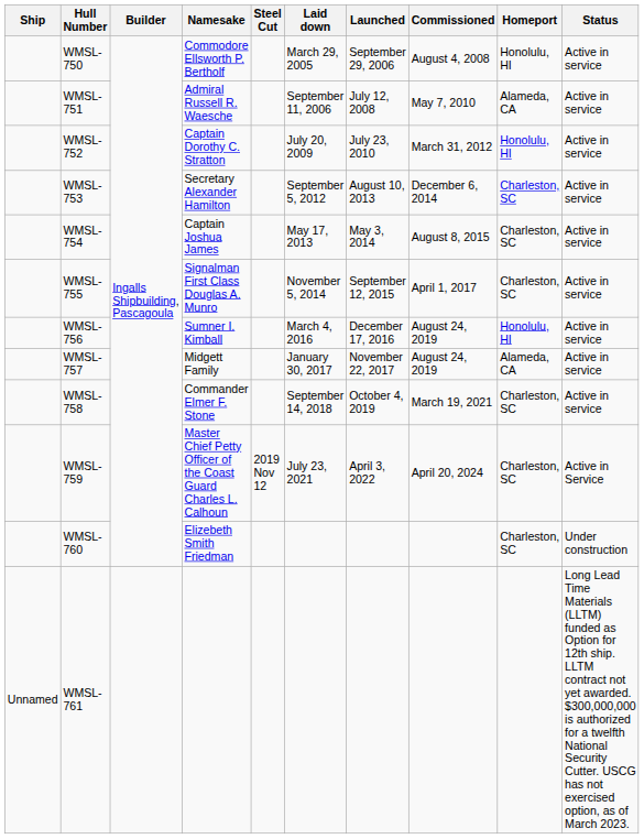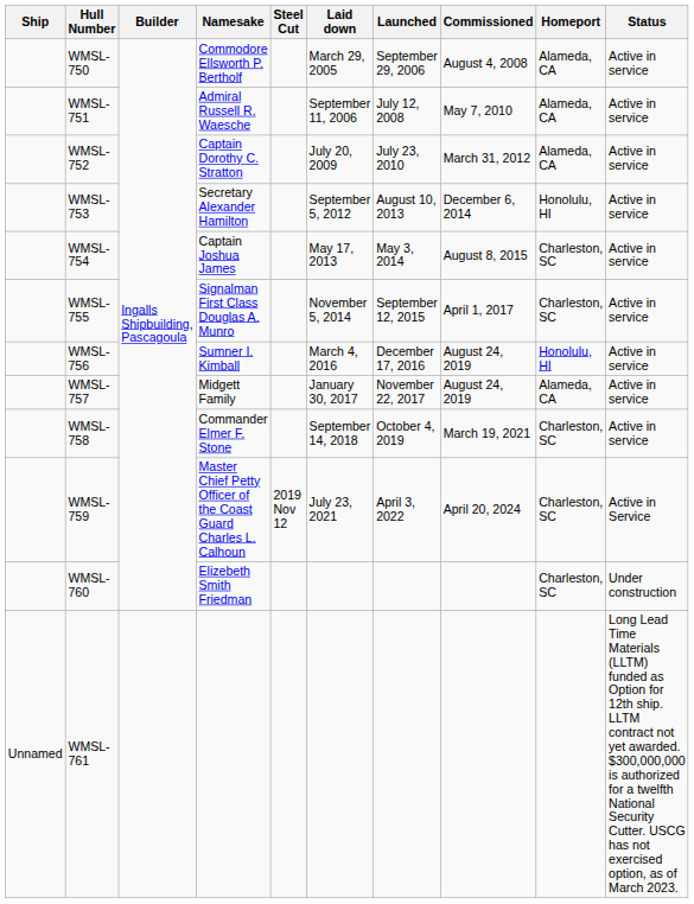 <table class="wikitable">
 <tr>
 <th align = center>Ship</th>
 <th align = center>Hull Number</th>
 <th align = center>Builder</th>
 <th align = center>Namesake</th>
 <th align = center>Steel Cut</th>
 <th align = center>Laid down</th>
 <th align = center>Launched</th>
 <th align = center>Commissioned</th>
 <th align = center>Homeport</th>
 <th align = center>Status</th>
 </tr>
 <tr>
 <td></td>
 <td>WMSL-750</td>
 <td rowspan=11><a href='#'>Ingalls Shipbuilding</a>, <a href='#'>Pascagoula</a></td>
 <td><a href='#'>Commodore</a> <a href='#'>Ellsworth P. Bertholf</a></td>
 <td></td>
 <td>March 29, 2005</td>
 <td>September 29, 2006</td>
 <td>August 4, 2008</td>
-<td>Honolulu, HI</td>
+<td>Alameda, CA</td>
 <td>Active in service</td>
 </tr>
 <tr>
 <td></td>
 <td>WMSL-751</td>
 <td><a href='#'>Admiral</a> <a href='#'>Russell R. Waesche</a></td>
 <td></td>
 <td>September 11, 2006</td>
 <td>July 12, 2008</td>
 <td>May 7, 2010</td>
 <td>Alameda, CA</td>
 <td>Active in service</td>
 </tr>
 <tr>
 <td></td>
 <td>WMSL-752</td>
 <td><a href='#'>Captain</a> <a href='#'>Dorothy C. Stratton</a></td>
 <td></td>
 <td>July 20, 2009</td>
 <td>July 23, 2010</td>
 <td>March 31, 2012</td>
-<td><a href='#'>Honolulu, HI</a></td>
+<td>Alameda, CA</td>
 <td>Active in service</td>
 </tr>
 <tr>
 <td></td>
 <td>WMSL-753</td>
 <td>Secretary <a href='#'>Alexander Hamilton</a></td>
 <td></td>
 <td>September 5, 2012</td>
 <td>August 10, 2013</td>
 <td>December 6, 2014</td>
-<td><a href='#'>Charleston, SC</a></td>
+<td>Honolulu, HI</td>
 <td>Active in service</td>
 </tr>
 <tr>
 <td></td>
 <td>WMSL-754</td>
 <td>Captain <a href='#'>Joshua James</a></td>
 <td></td>
 <td>May 17, 2013</td>
 <td>May 3, 2014</td>
 <td>August 8, 2015</td>
 <td>Charleston, SC</td>
 <td>Active in service</td>
 </tr>
 <tr>
 <td></td>
 <td>WMSL-755</td>
 <td><a href='#'>Signalman</a> <a href='#'>First Class</a> <a href='#'>Douglas A. Munro</a></td>
 <td></td>
 <td>November 5, 2014</td>
 <td>September 12, 2015</td>
 <td>April 1, 2017</td>
 <td>Charleston, SC</td>
 <td>Active in service</td>
 </tr>
 <tr>
 <td></td>
 <td>WMSL-756</td>
 <td><a href='#'>Sumner I. Kimball</a></td>
 <td></td>
 <td>March 4, 2016</td>
 <td>December 17, 2016</td>
 <td>August 24, 2019</td>
 <td><a href='#'>Honolulu, HI</a></td>
 <td>Active in service</td>
 </tr>
 <tr>
 <td></td>
 <td>WMSL-757</td>
 <td>Midgett Family</td>
 <td></td>
 <td>January 30, 2017</td>
 <td>November 22, 2017</td>
 <td>August 24, 2019</td>
 <td>Alameda, CA</td>
 <td>Active in service</td>
 </tr>
 <tr>
 <td></td>
 <td>WMSL-758</td>
 <td>Commander <a href='#'>Elmer F. Stone</a></td>
 <td></td>
 <td>September 14, 2018</td>
 <td>October 4, 2019</td>
 <td>March 19, 2021</td>
 <td>Charleston, SC</td>
 <td>Active in service</td>
 </tr>
 <tr>
 <td></td>
 <td>WMSL-759</td>
 <td><a href='#'>Master Chief Petty Officer of the Coast Guard</a> <a href='#'>Charles L. Calhoun</a></td>
 <td>2019 Nov 12</td>
 <td>July 23, 2021</td>
 <td>April 3, 2022</td>
 <td>April 20, 2024</td>
 <td>Charleston, SC</td>
 <td>Active in Service</td>
 </tr>
 <tr>
 <td></td>
 <td>WMSL-760</td>
 <td><a href='#'>Elizebeth Smith Friedman</a></td>
 <td></td>
 <td></td>
 <td></td>
 <td></td>
 <td>Charleston, SC</td>
 <td>Under construction</td>
 </tr>
 <tr>
 <td>Unnamed</td>
 <td>WMSL-<br>761</td>
 <td></td>
 <td></td>
 <td></td>
 <td></td>
 <td></td>
 <td></td>
 <td></td>
 <td>Long Lead Time Materials (LLTM) funded as Option for 12th ship. LLTM contract not yet awarded. $300,000,000 is authorized for a twelfth National Security Cutter. USCG has not exercised option, as of March 2023.</td>
 </tr>
 </table>
